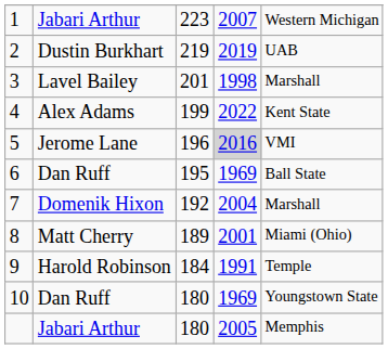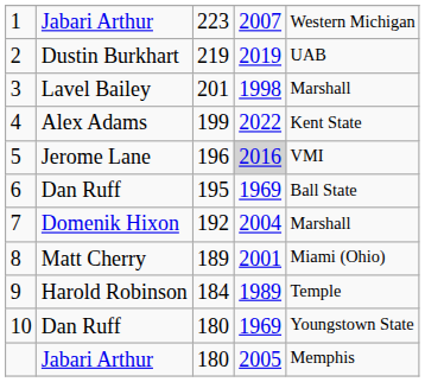 <table class="wikitable">
 <tr>
 </tr>
 <tr>
 <td>1</td>
 <td><a href='#'>Jabari Arthur</a></td>
 <td>223</td>
 <td><a href='#'>2007</a></td>
 <td style="font-size:80%;">Western Michigan</td>
 </tr>
 <tr>
 <td>2</td>
 <td>Dustin Burkhart</td>
 <td>219</td>
 <td><a href='#'>2019</a></td>
 <td style="font-size:80%;">UAB</td>
 </tr>
 <tr>
 <td>3</td>
 <td>Lavel Bailey</td>
 <td>201</td>
 <td><a href='#'>1998</a></td>
 <td style="font-size:80%;">Marshall</td>
 </tr>
 <tr>
 <td>4</td>
 <td>Alex Adams</td>
 <td>199</td>
 <td><a href='#'>2022</a></td>
 <td style="font-size:80%;">Kent State</td>
 </tr>
 <tr>
 <td>5</td>
 <td>Jerome Lane</td>
 <td>196</td>
 <td style="background: lightgrey;"><a href='#'>2016</a></td>
 <td style="font-size:80%;">VMI</td>
 </tr>
 <tr>
 <td>6</td>
 <td>Dan Ruff</td>
 <td>195</td>
 <td><a href='#'>1969</a></td>
 <td style="font-size:80%;">Ball State</td>
 </tr>
 <tr>
 <td>7</td>
 <td><a href='#'>Domenik Hixon</a></td>
 <td>192</td>
 <td><a href='#'>2004</a></td>
 <td style="font-size:80%;">Marshall</td>
 </tr>
 <tr>
 <td>8</td>
 <td>Matt Cherry</td>
 <td>189</td>
 <td><a href='#'>2001</a></td>
 <td style="font-size:80%;">Miami (Ohio)</td>
 </tr>
 <tr>
 <td>9</td>
 <td>Harold Robinson</td>
 <td>184</td>
-<td><a href='#'>1991</a></td>
+<td><a href='#'>1989</a></td>
 <td style="font-size:80%;">Temple</td>
 </tr>
 <tr>
 <td>10</td>
 <td>Dan Ruff</td>
 <td>180</td>
 <td><a href='#'>1969</a></td>
 <td style="font-size:80%;">Youngstown State</td>
 </tr>
 <tr>
 <td></td>
 <td><a href='#'>Jabari Arthur</a></td>
 <td>180</td>
 <td><a href='#'>2005</a></td>
 <td style="font-size:80%;">Memphis</td>
 </tr>
 </table>
